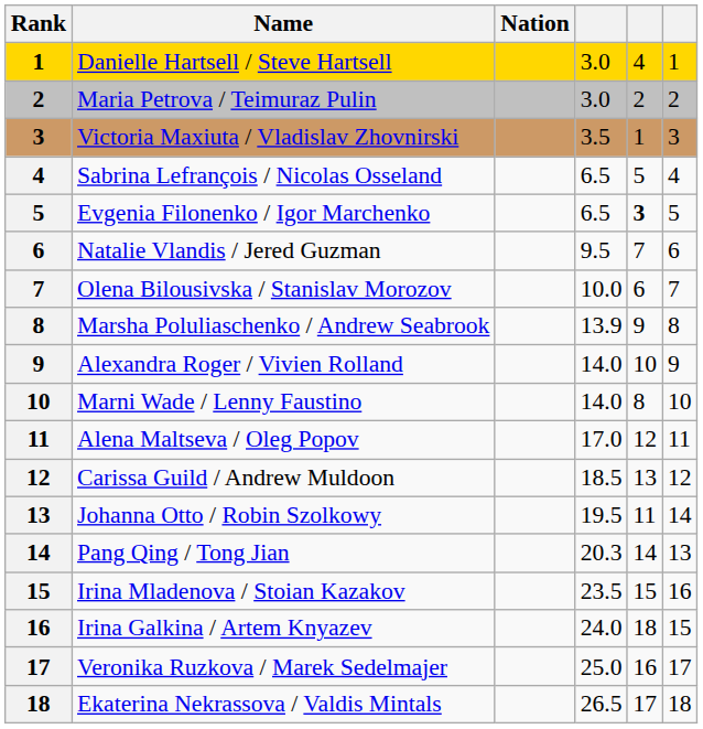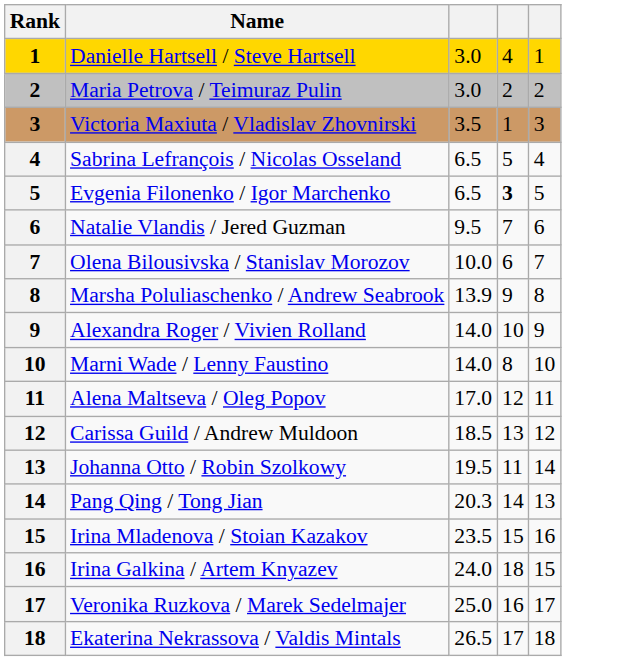 <table class="wikitable sortable">
 <tr>
 <th>Rank</th>
 <th>Name</th>
-<th>Nation</th>
 <th></th>
 <th></th>
 <th></th>
 </tr>
 <tr bgcolor=gold>
 <td align=center><strong>1</strong></td>
 <td><a href='#'>Danielle Hartsell</a> / <a href='#'>Steve Hartsell</a></td>
-<td></td>
 <td>3.0</td>
 <td>4</td>
 <td>1</td>
 </tr>
 <tr bgcolor=silver>
 <td align=center><strong>2</strong></td>
 <td><a href='#'>Maria Petrova</a> / <a href='#'>Teimuraz Pulin</a></td>
-<td></td>
 <td>3.0</td>
 <td>2</td>
 <td>2</td>
 </tr>
 <tr bgcolor=cc9966>
 <td align=center><strong>3</strong></td>
 <td><a href='#'>Victoria Maxiuta</a> / <a href='#'>Vladislav Zhovnirski</a></td>
-<td></td>
 <td>3.5</td>
 <td>1</td>
 <td>3</td>
 </tr>
 <tr>
 <th>4</th>
 <td><a href='#'>Sabrina Lefrançois</a> / <a href='#'>Nicolas Osseland</a></td>
-<td></td>
 <td>6.5</td>
 <td>5</td>
 <td>4</td>
 </tr>
 <tr>
 <th>5</th>
 <td><a href='#'>Evgenia Filonenko</a> / <a href='#'>Igor Marchenko</a></td>
-<td></td>
 <td>6.5</td>
 <td><strong>3</strong></td>
 <td>5</td>
 </tr>
 <tr>
 <th>6</th>
 <td><a href='#'>Natalie Vlandis</a> / Jered Guzman</td>
-<td></td>
 <td>9.5</td>
 <td>7</td>
 <td>6</td>
 </tr>
 <tr>
 <th>7</th>
 <td><a href='#'>Olena Bilousivska</a> / <a href='#'>Stanislav Morozov</a></td>
-<td></td>
 <td>10.0</td>
 <td>6</td>
 <td>7</td>
 </tr>
 <tr>
 <th>8</th>
 <td><a href='#'>Marsha Poluliaschenko</a> / <a href='#'>Andrew Seabrook</a></td>
-<td></td>
 <td>13.9</td>
 <td>9</td>
 <td>8</td>
 </tr>
 <tr>
 <th>9</th>
 <td><a href='#'>Alexandra Roger</a> / <a href='#'>Vivien Rolland</a></td>
-<td></td>
 <td>14.0</td>
 <td>10</td>
 <td>9</td>
 </tr>
 <tr>
 <th>10</th>
 <td><a href='#'>Marni Wade</a> / <a href='#'>Lenny Faustino</a></td>
-<td></td>
 <td>14.0</td>
 <td>8</td>
 <td>10</td>
 </tr>
 <tr>
 <th>11</th>
 <td><a href='#'>Alena Maltseva</a> / <a href='#'>Oleg Popov</a></td>
-<td></td>
 <td>17.0</td>
 <td>12</td>
 <td>11</td>
 </tr>
 <tr>
 <th>12</th>
 <td><a href='#'>Carissa Guild</a> / Andrew Muldoon</td>
-<td></td>
 <td>18.5</td>
 <td>13</td>
 <td>12</td>
 </tr>
 <tr>
 <th>13</th>
 <td><a href='#'>Johanna Otto</a> / <a href='#'>Robin Szolkowy</a></td>
-<td></td>
 <td>19.5</td>
 <td>11</td>
 <td>14</td>
 </tr>
 <tr>
 <th>14</th>
 <td><a href='#'>Pang Qing</a> / <a href='#'>Tong Jian</a></td>
-<td></td>
 <td>20.3</td>
 <td>14</td>
 <td>13</td>
 </tr>
 <tr>
 <th>15</th>
 <td><a href='#'>Irina Mladenova</a> / <a href='#'>Stoian Kazakov</a></td>
-<td></td>
 <td>23.5</td>
 <td>15</td>
 <td>16</td>
 </tr>
 <tr>
 <th>16</th>
 <td><a href='#'>Irina Galkina</a> / <a href='#'>Artem Knyazev</a></td>
-<td></td>
 <td>24.0</td>
 <td>18</td>
 <td>15</td>
 </tr>
 <tr>
 <th>17</th>
 <td><a href='#'>Veronika Ruzkova</a> / <a href='#'>Marek Sedelmajer</a></td>
-<td></td>
 <td>25.0</td>
 <td>16</td>
 <td>17</td>
 </tr>
 <tr>
 <th>18</th>
 <td><a href='#'>Ekaterina Nekrassova</a> / <a href='#'>Valdis Mintals</a></td>
-<td></td>
 <td>26.5</td>
 <td>17</td>
 <td>18</td>
 </tr>
 </table>
